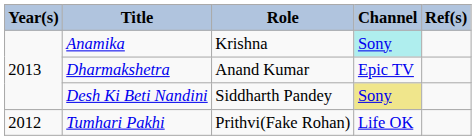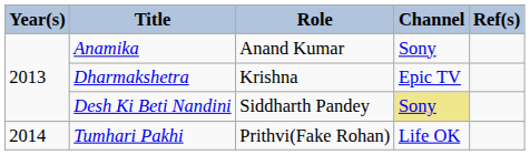 <table class="wikitable">
 <tr>
 <th style="background:#B0C4DE;">Year(s)</th>
 <th style="background:#B0C4DE;">Title</th>
 <th style="background:#B0C4DE;">Role</th>
 <th style="background:#B0C4DE;">Channel</th>
 <th style="background:#B0C4DE;">Ref(s)</th>
 </tr>
 <tr>
 <td rowspan="3">2013</td>
 <td><em><a href='#'>Anamika</a></em></td>
-<td>Krishna</td>
-<td style="background: paleturquoise;"><a href='#'>Sony</a></td>
+<td>Anand Kumar</td>
+<td><a href='#'>Sony</a></td>
 <td></td>
 </tr>
 <tr>
 <td><em><a href='#'>Dharmakshetra</a></em></td>
-<td>Anand Kumar</td>
+<td>Krishna</td>
 <td><a href='#'>Epic TV</a></td>
 <td></td>
 </tr>
 <tr>
 <td><em><a href='#'>Desh Ki Beti Nandini</a></em></td>
 <td>Siddharth Pandey</td>
 <td style="background: khaki;"><a href='#'>Sony</a></td>
 <td></td>
 </tr>
 <tr>
-<td rowspan="1">2012</td>
+<td rowspan="1">2014</td>
 <td><em><a href='#'>Tumhari Pakhi</a></em></td>
 <td>Prithvi(Fake Rohan)</td>
 <td><a href='#'>Life OK</a></td>
 <td></td>
 </tr>
 </table>
